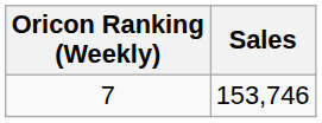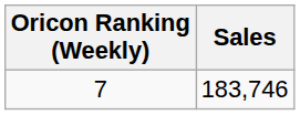 <table class="wikitable">
 <tr>
 <th>Oricon Ranking<br>(Weekly)</th>
 <th>Sales</th>
 </tr>
 <tr>
 <td align="center">7</td>
-<td>153,746</td>
+<td>183,746</td>
 </tr>
 </table>
